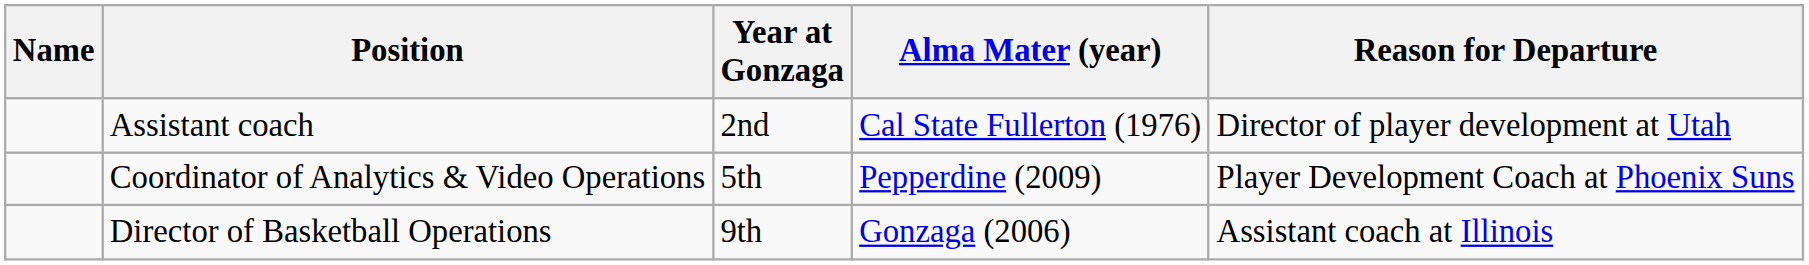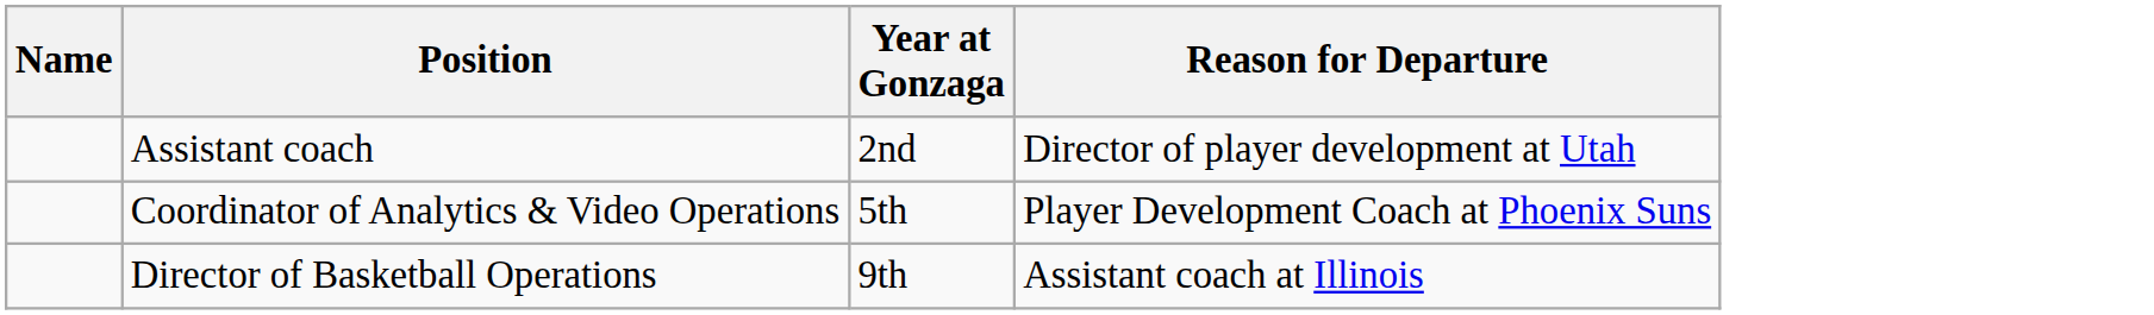 <table class="wikitable sortable" style="font-size:90%;" border="1">
 <tr>
 <th>Name</th>
 <th>Position</th>
 <th>Year at<br>Gonzaga</th>
-<th><a href='#'>Alma Mater</a> (year)</th>
 <th ! class="unsortable">Reason for Departure</th>
 </tr>
 <tr>
 <td></td>
 <td>Assistant coach</td>
 <td>2nd</td>
-<td><a href='#'>Cal State Fullerton</a> (1976)</td>
 <td>Director of player development at <a href='#'>Utah</a></td>
 </tr>
 <tr>
 <td></td>
 <td>Coordinator of Analytics & Video Operations</td>
 <td>5th</td>
-<td><a href='#'>Pepperdine</a> (2009)</td>
 <td>Player Development Coach at <a href='#'>Phoenix Suns</a></td>
 </tr>
 <tr>
 <td></td>
 <td>Director of Basketball Operations</td>
 <td>9th</td>
-<td><a href='#'>Gonzaga</a> (2006)</td>
 <td>Assistant coach at <a href='#'>Illinois</a></td>
 </tr>
 </table>
